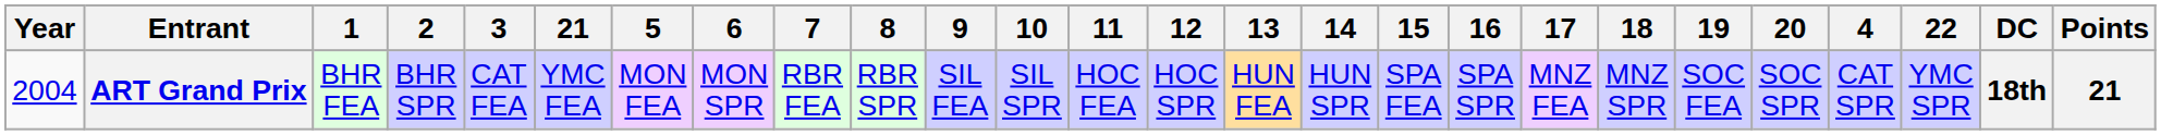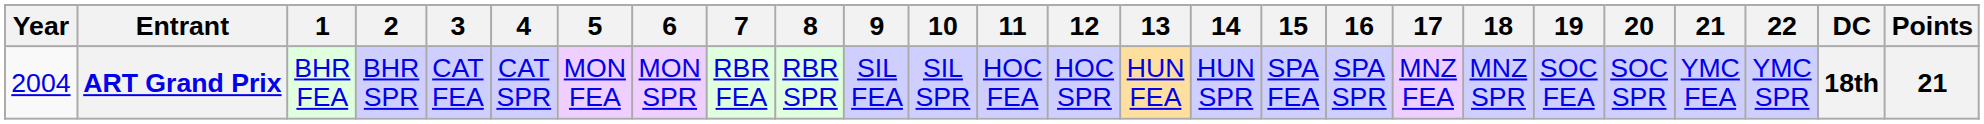 <table class="wikitable" style="text-align:center; font-size:85%">
 <tr>
 <th>Year</th>
 <th>Entrant</th>
 <th>1</th>
 <th>2</th>
 <th>3</th>
-<th>21</th>
+<th>4</th>
 <th>5</th>
 <th>6</th>
 <th>7</th>
 <th>8</th>
 <th>9</th>
 <th>10</th>
 <th>11</th>
 <th>12</th>
 <th>13</th>
 <th>14</th>
 <th>15</th>
 <th>16</th>
 <th>17</th>
 <th>18</th>
 <th>19</th>
 <th>20</th>
-<th>4</th>
+<th>21</th>
 <th>22</th>
 <th>DC</th>
 <th>Points</th>
 </tr>
 <tr>
 <td><a href='#'>2004</a></td>
 <th nowrap><a href='#'>ART Grand Prix</a></th>
 <td style="background:#DFFFDF;"><a href='#'>BHR<br>FEA</a><br></td>
 <td style="background:#CFCFFF;"><a href='#'>BHR<br>SPR</a><br></td>
 <td style="background:#CFCFFF;"><a href='#'>CAT<br>FEA</a><br></td>
-<td style="background:#CFCFFF;"><a href='#'>YMC<br>FEA</a><br></td>
+<td style="background:#CFCFFF;"><a href='#'>CAT<br>SPR</a><br></td>
 <td style="background:#EFCFFF;"><a href='#'>MON<br>FEA</a><br></td>
 <td style="background:#EFCFFF;"><a href='#'>MON<br>SPR</a><br></td>
 <td style="background:#DFFFDF;"><a href='#'>RBR<br>FEA</a><br></td>
 <td style="background:#DFFFDF;"><a href='#'>RBR<br>SPR</a><br></td>
 <td style="background:#CFCFFF;"><a href='#'>SIL<br>FEA</a><br></td>
 <td style="background:#CFCFFF;"><a href='#'>SIL<br>SPR</a><br></td>
 <td style="background:#CFCFFF;"><a href='#'>HOC<br>FEA</a><br></td>
 <td style="background:#CFCFFF;"><a href='#'>HOC<br>SPR</a><br></td>
 <td style="background:#FFDF9F;"><a href='#'>HUN<br>FEA</a><br></td>
 <td style="background:#CFCFFF;"><a href='#'>HUN<br>SPR</a><br></td>
 <td style="background:#CFCFFF;"><a href='#'>SPA<br>FEA</a><br></td>
 <td style="background:#CFCFFF;"><a href='#'>SPA<br>SPR</a><br></td>
 <td style="background:#EFCFFF;"><a href='#'>MNZ<br>FEA</a><br></td>
 <td style="background:#CFCFFF;"><a href='#'>MNZ<br>SPR</a><br></td>
 <td style="background:#CFCFFF;"><a href='#'>SOC<br>FEA</a><br></td>
 <td style="background:#CFCFFF;"><a href='#'>SOC<br>SPR</a><br></td>
-<td style="background:#CFCFFF;"><a href='#'>CAT<br>SPR</a><br></td>
+<td style="background:#CFCFFF;"><a href='#'>YMC<br>FEA</a><br></td>
 <td style="background:#CFCFFF;"><a href='#'>YMC<br>SPR</a><br></td>
 <th>18th</th>
 <th>21</th>
 </tr>
 </table>
